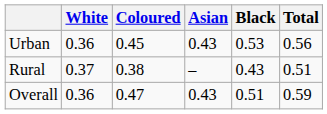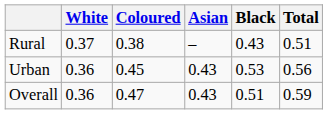 <table class="wikitable" style="float: right;">
 <tr>
 <th></th>
 <th><a href='#'>White</a></th>
 <th><a href='#'>Coloured</a></th>
 <th><a href='#'>Asian</a></th>
 <th>Black</th>
 <th>Total</th>
 </tr>
 <tr>
+<td>Rural</td>
+<td>0.37</td>
+<td>0.38</td>
+<td>–</td>
+<td>0.43</td>
+<td>0.51</td>
+</tr>
+<tr>
 <td>Urban</td>
 <td>0.36</td>
 <td>0.45</td>
 <td>0.43</td>
 <td>0.53</td>
 <td>0.56</td>
-</tr>
-<tr>
-<td>Rural</td>
-<td>0.37</td>
-<td>0.38</td>
-<td>–</td>
-<td>0.43</td>
-<td>0.51</td>
 </tr>
 <tr>
 <td>Overall</td>
 <td>0.36</td>
 <td>0.47</td>
 <td>0.43</td>
 <td>0.51</td>
 <td>0.59</td>
 </tr>
 </table>
